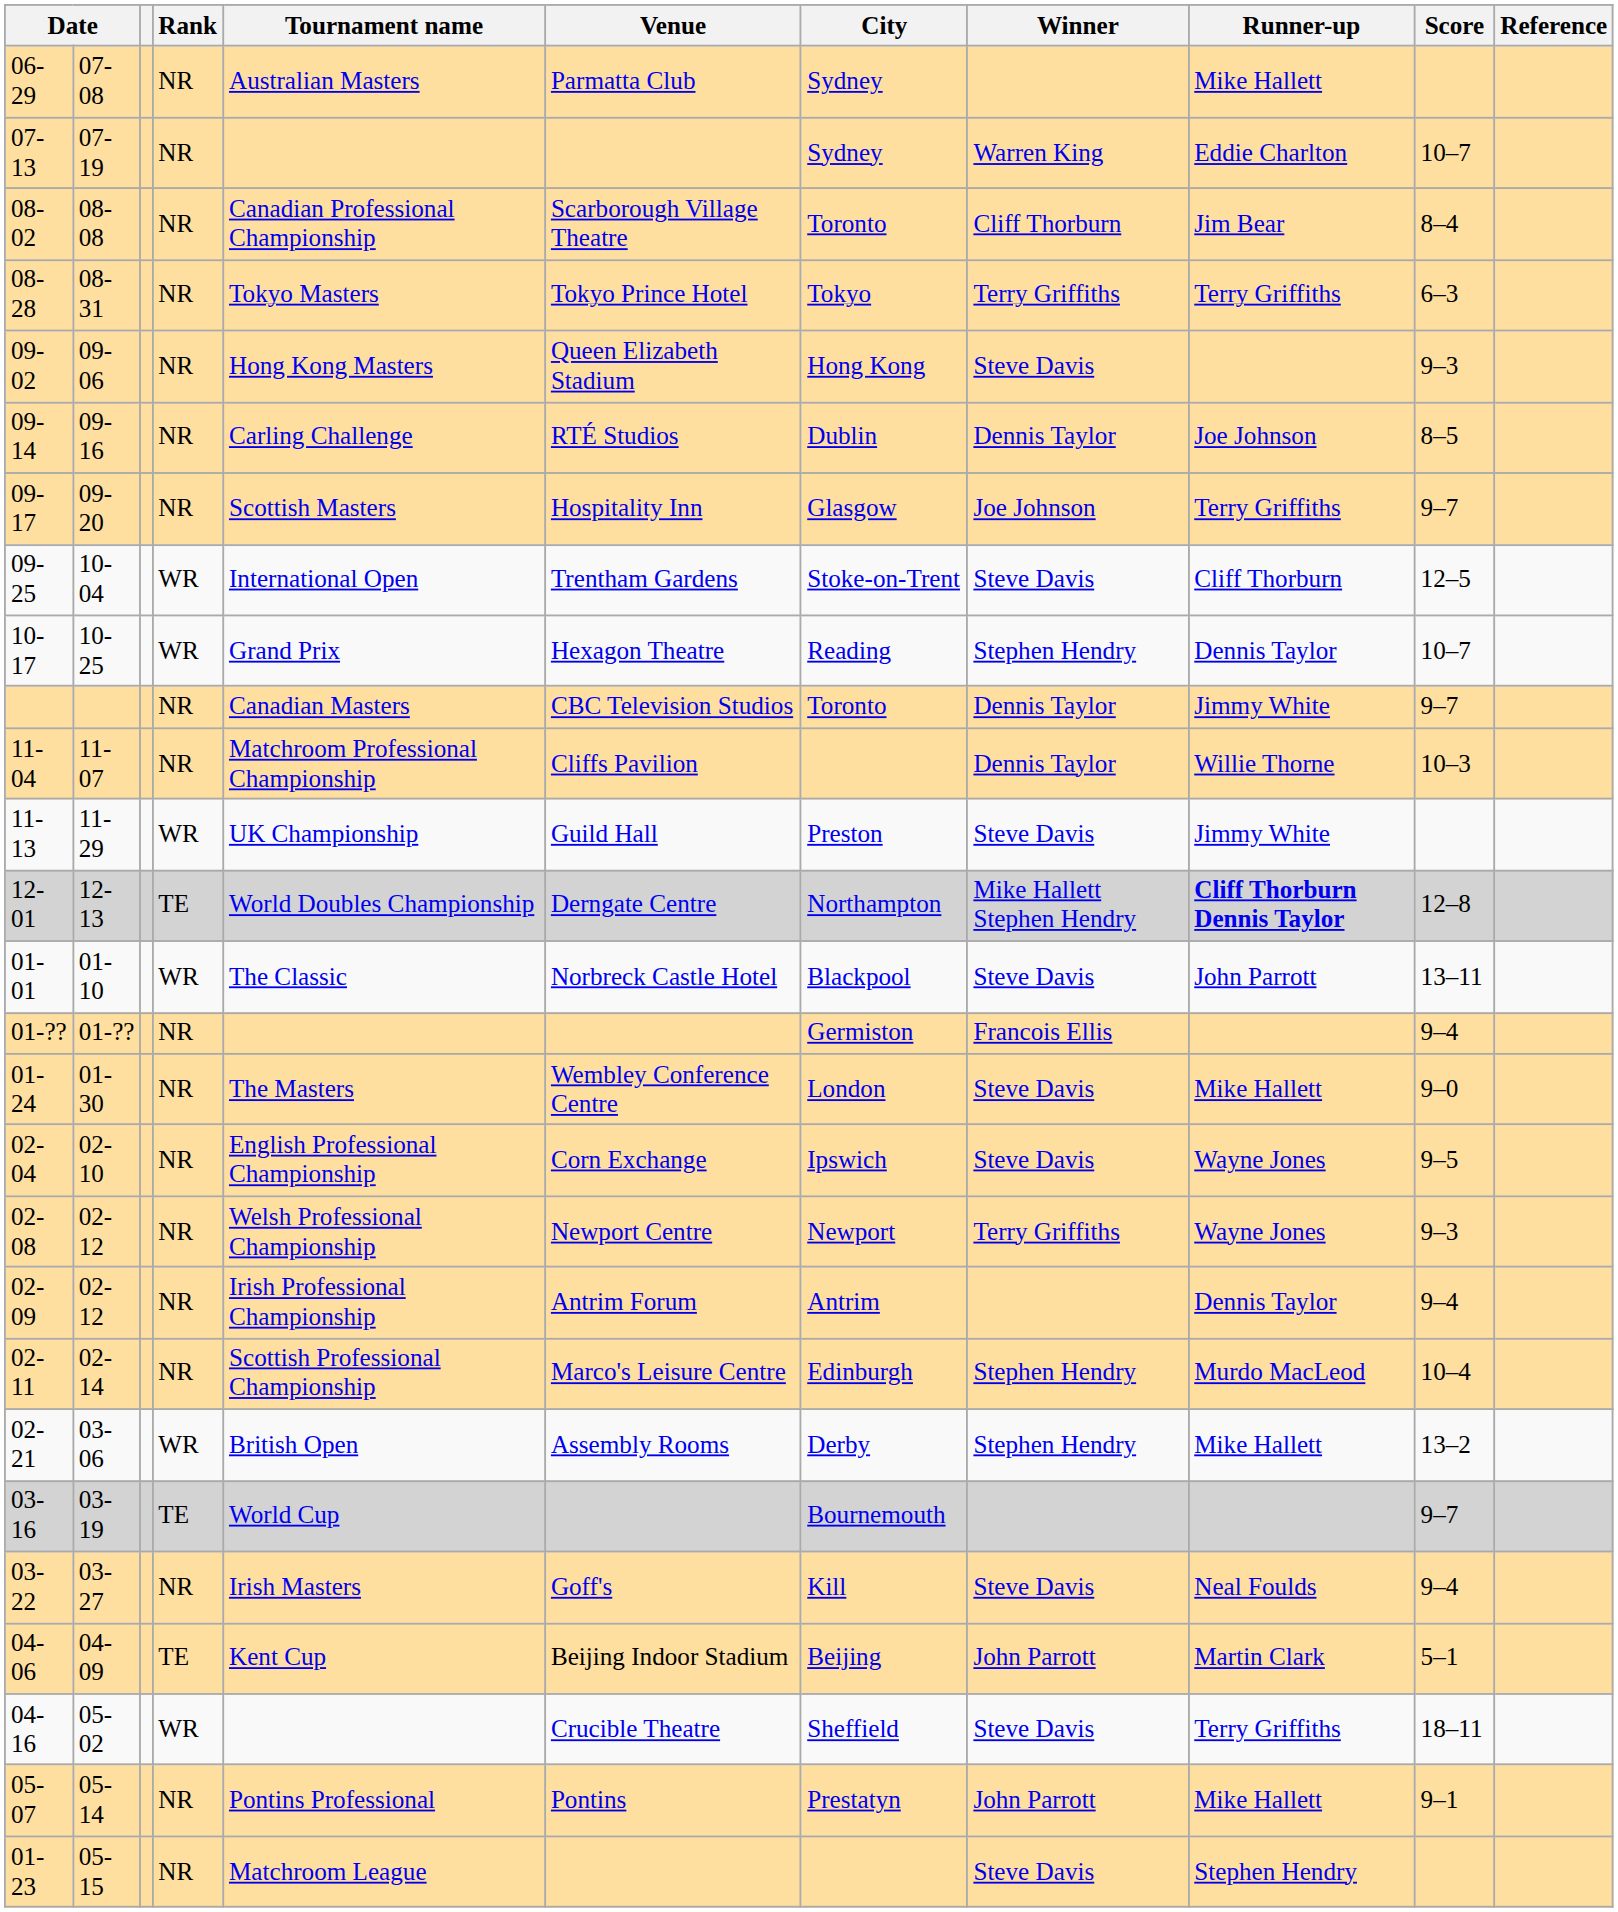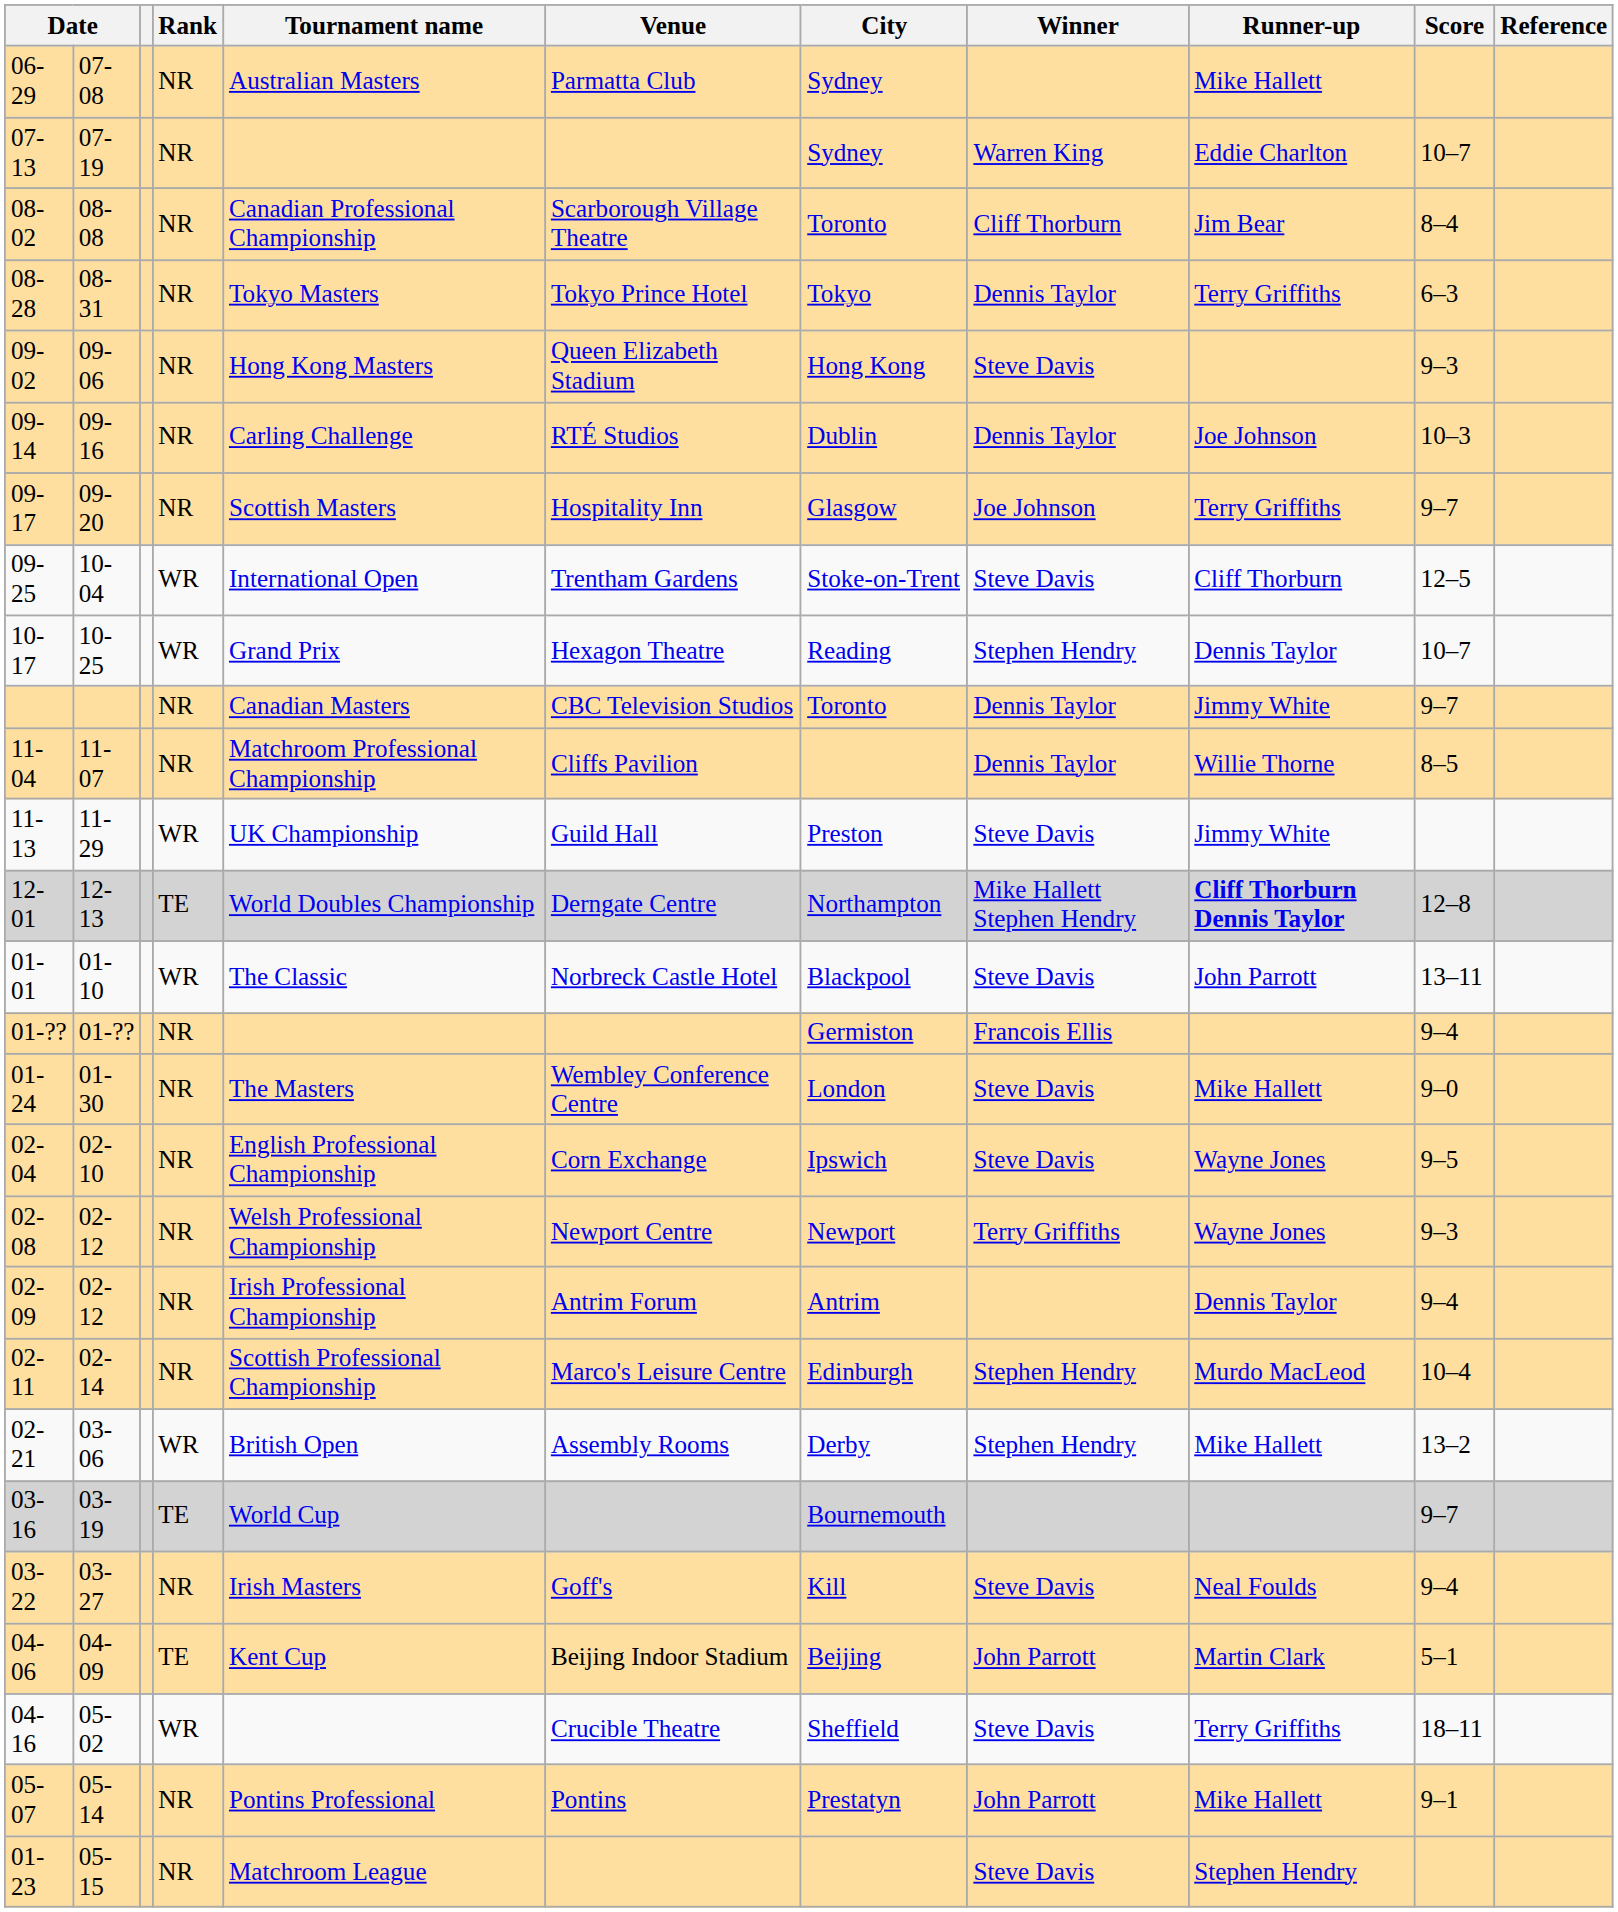 <table class="wikitable" style="font-size: 85%">
 <tr>
 <th colspan="2" width=40 align="center">Date</th>
 <th></th>
 <th>Rank</th>
 <th width=235>Tournament name</th>
 <th width=180>Venue</th>
 <th width=90>City</th>
 <th width=160>Winner</th>
 <th width=160>Runner-up</th>
 <th width=40>Score</th>
 <th width=20>Reference</th>
 </tr>
 <tr bgcolor="#ffdf9f">
 <td>06-29</td>
 <td>07-08</td>
 <td></td>
 <td>NR</td>
 <td><a href='#'>Australian Masters</a></td>
 <td><a href='#'>Parmatta Club</a></td>
 <td><a href='#'>Sydney</a></td>
 <td></td>
 <td> <a href='#'>Mike Hallett</a></td>
 <td></td>
 <td></td>
 </tr>
 <tr bgcolor="#ffdf9f">
 <td>07-13</td>
 <td>07-19</td>
 <td></td>
 <td>NR</td>
 <td></td>
 <td></td>
 <td><a href='#'>Sydney</a></td>
 <td> <a href='#'>Warren King</a></td>
 <td> <a href='#'>Eddie Charlton</a></td>
 <td>10–7</td>
 <td></td>
 </tr>
 <tr bgcolor="#ffdf9f">
 <td>08-02</td>
 <td>08-08</td>
 <td></td>
 <td>NR</td>
 <td><a href='#'>Canadian Professional Championship</a></td>
 <td><a href='#'>Scarborough Village Theatre</a></td>
 <td><a href='#'>Toronto</a></td>
 <td> <a href='#'>Cliff Thorburn</a></td>
 <td> <a href='#'>Jim Bear</a></td>
 <td>8–4</td>
 <td></td>
 </tr>
 <tr bgcolor="#ffdf9f">
 <td>08-28</td>
 <td>08-31</td>
 <td></td>
 <td>NR</td>
 <td><a href='#'>Tokyo Masters</a></td>
 <td><a href='#'>Tokyo Prince Hotel</a></td>
 <td><a href='#'>Tokyo</a></td>
-<td> <a href='#'>Terry Griffiths</a></td>
+<td> <a href='#'>Dennis Taylor</a></td>
 <td> <a href='#'>Terry Griffiths</a></td>
 <td>6–3</td>
 <td></td>
 </tr>
 <tr bgcolor="#ffdf9f">
 <td>09-02</td>
 <td>09-06</td>
 <td></td>
 <td>NR</td>
 <td><a href='#'>Hong Kong Masters</a></td>
 <td><a href='#'>Queen Elizabeth Stadium</a></td>
 <td><a href='#'>Hong Kong</a></td>
 <td> <a href='#'>Steve Davis</a></td>
 <td></td>
 <td>9–3</td>
 <td></td>
 </tr>
 <tr bgcolor="#ffdf9f">
 <td>09-14</td>
 <td>09-16</td>
 <td></td>
 <td>NR</td>
 <td><a href='#'>Carling Challenge</a></td>
 <td><a href='#'>RTÉ Studios</a></td>
 <td><a href='#'>Dublin</a></td>
 <td> <a href='#'>Dennis Taylor</a></td>
 <td> <a href='#'>Joe Johnson</a></td>
-<td>8–5</td>
+<td>10–3</td>
 <td></td>
 </tr>
 <tr bgcolor="#ffdf9f">
 <td>09-17</td>
 <td>09-20</td>
 <td></td>
 <td>NR</td>
 <td><a href='#'>Scottish Masters</a></td>
 <td><a href='#'>Hospitality Inn</a></td>
 <td><a href='#'>Glasgow</a></td>
 <td> <a href='#'>Joe Johnson</a></td>
 <td> <a href='#'>Terry Griffiths</a></td>
 <td>9–7</td>
 <td></td>
 </tr>
 <tr>
 <td>09-25</td>
 <td>10-04</td>
 <td></td>
 <td>WR</td>
 <td><a href='#'>International Open</a></td>
 <td><a href='#'>Trentham Gardens</a></td>
 <td><a href='#'>Stoke-on-Trent</a></td>
 <td> <a href='#'>Steve Davis</a></td>
 <td> <a href='#'>Cliff Thorburn</a></td>
 <td>12–5</td>
 <td></td>
 </tr>
 <tr>
 <td>10-17</td>
 <td>10-25</td>
 <td></td>
 <td>WR</td>
 <td><a href='#'>Grand Prix</a></td>
 <td><a href='#'>Hexagon Theatre</a></td>
 <td><a href='#'>Reading</a></td>
 <td> <a href='#'>Stephen Hendry</a></td>
 <td> <a href='#'>Dennis Taylor</a></td>
 <td>10–7</td>
 <td></td>
 </tr>
 <tr bgcolor="#ffdf9f">
 <td></td>
 <td></td>
 <td></td>
 <td>NR</td>
 <td><a href='#'>Canadian Masters</a></td>
 <td><a href='#'>CBC Television Studios</a></td>
 <td><a href='#'>Toronto</a></td>
 <td> <a href='#'>Dennis Taylor</a></td>
 <td> <a href='#'>Jimmy White</a></td>
 <td>9–7</td>
 <td></td>
 </tr>
 <tr bgcolor="#ffdf9f">
 <td>11-04</td>
 <td>11-07</td>
 <td></td>
 <td>NR</td>
 <td><a href='#'>Matchroom Professional Championship</a></td>
 <td><a href='#'>Cliffs Pavilion</a></td>
 <td></td>
 <td> <a href='#'>Dennis Taylor</a></td>
 <td> <a href='#'>Willie Thorne</a></td>
-<td>10–3</td>
+<td>8–5</td>
 <td></td>
 </tr>
 <tr>
 <td>11-13</td>
 <td>11-29</td>
 <td></td>
 <td>WR</td>
 <td><a href='#'>UK Championship</a></td>
 <td><a href='#'>Guild Hall</a></td>
 <td><a href='#'>Preston</a></td>
 <td> <a href='#'>Steve Davis</a></td>
 <td> <a href='#'>Jimmy White</a></td>
 <td></td>
 <td></td>
 </tr>
 <tr style="background:lightgray;">
 <td>12-01</td>
 <td>12-13</td>
 <td></td>
 <td>TE</td>
 <td><a href='#'>World Doubles Championship</a></td>
 <td><a href='#'>Derngate Centre</a></td>
 <td><a href='#'>Northampton</a></td>
 <td> <a href='#'>Mike Hallett</a><br> <a href='#'>Stephen Hendry</a></td>
 <td><strong> <a href='#'>Cliff Thorburn</a><br> <a href='#'>Dennis Taylor</a></strong></td>
 <td>12–8</td>
 <td></td>
 </tr>
 <tr>
 <td>01-01</td>
 <td>01-10</td>
 <td></td>
 <td>WR</td>
 <td><a href='#'>The Classic</a></td>
 <td><a href='#'>Norbreck Castle Hotel</a></td>
 <td><a href='#'>Blackpool</a></td>
 <td> <a href='#'>Steve Davis</a></td>
 <td> <a href='#'>John Parrott</a></td>
 <td>13–11</td>
 <td></td>
 </tr>
 <tr bgcolor="#ffdf9f">
 <td>01-??</td>
 <td>01-??</td>
 <td></td>
 <td>NR</td>
 <td></td>
 <td></td>
 <td><a href='#'>Germiston</a></td>
 <td> <a href='#'>Francois Ellis</a></td>
 <td></td>
 <td>9–4</td>
 <td></td>
 </tr>
 <tr bgcolor="#ffdf9f">
 <td>01-24</td>
 <td>01-30</td>
 <td></td>
 <td>NR</td>
 <td><a href='#'>The Masters</a></td>
 <td><a href='#'>Wembley Conference Centre</a></td>
 <td><a href='#'>London</a></td>
 <td> <a href='#'>Steve Davis</a></td>
 <td> <a href='#'>Mike Hallett</a></td>
 <td>9–0</td>
 <td></td>
 </tr>
 <tr bgcolor="#ffdf9f">
 <td>02-04</td>
 <td>02-10</td>
 <td></td>
 <td>NR</td>
 <td><a href='#'>English Professional Championship</a></td>
 <td><a href='#'>Corn Exchange</a></td>
 <td><a href='#'>Ipswich</a></td>
 <td> <a href='#'>Steve Davis</a></td>
 <td> <a href='#'>Wayne Jones</a></td>
 <td>9–5</td>
 <td></td>
 </tr>
 <tr bgcolor="#ffdf9f">
 <td>02-08</td>
 <td>02-12</td>
 <td></td>
 <td>NR</td>
 <td><a href='#'>Welsh Professional Championship</a></td>
 <td><a href='#'>Newport Centre</a></td>
 <td><a href='#'>Newport</a></td>
 <td> <a href='#'>Terry Griffiths</a></td>
 <td> <a href='#'>Wayne Jones</a></td>
 <td>9–3</td>
 <td></td>
 </tr>
 <tr bgcolor="#ffdf9f">
 <td>02-09</td>
 <td>02-12</td>
 <td></td>
 <td>NR</td>
 <td><a href='#'>Irish Professional Championship</a></td>
 <td><a href='#'>Antrim Forum</a></td>
 <td><a href='#'>Antrim</a></td>
 <td></td>
 <td> <a href='#'>Dennis Taylor</a></td>
 <td>9–4</td>
 <td></td>
 </tr>
 <tr bgcolor="#ffdf9f">
 <td>02-11</td>
 <td>02-14</td>
 <td></td>
 <td>NR</td>
 <td><a href='#'>Scottish Professional Championship</a></td>
 <td><a href='#'>Marco's Leisure Centre</a></td>
 <td><a href='#'>Edinburgh</a></td>
 <td> <a href='#'>Stephen Hendry</a></td>
 <td> <a href='#'>Murdo MacLeod</a></td>
 <td>10–4</td>
 <td></td>
 </tr>
 <tr>
 <td>02-21</td>
 <td>03-06</td>
 <td></td>
 <td>WR</td>
 <td><a href='#'>British Open</a></td>
 <td><a href='#'>Assembly Rooms</a></td>
 <td><a href='#'>Derby</a></td>
 <td> <a href='#'>Stephen Hendry</a></td>
 <td> <a href='#'>Mike Hallett</a></td>
 <td>13–2</td>
 <td></td>
 </tr>
 <tr style="background:lightgray;">
 <td>03-16</td>
 <td>03-19</td>
 <td></td>
 <td>TE</td>
 <td><a href='#'>World Cup</a></td>
 <td></td>
 <td><a href='#'>Bournemouth</a></td>
 <td></td>
 <td></td>
 <td>9–7</td>
 <td></td>
 </tr>
 <tr bgcolor="#ffdf9f">
 <td>03-22</td>
 <td>03-27</td>
 <td></td>
 <td>NR</td>
 <td><a href='#'>Irish Masters</a></td>
 <td><a href='#'>Goff's</a></td>
 <td><a href='#'>Kill</a></td>
 <td> <a href='#'>Steve Davis</a></td>
 <td> <a href='#'>Neal Foulds</a></td>
 <td>9–4</td>
 <td></td>
 </tr>
 <tr bgcolor="#ffdf9f">
 <td>04-06</td>
 <td>04-09</td>
 <td></td>
 <td>TE</td>
 <td><a href='#'>Kent Cup</a></td>
 <td>Beijing Indoor Stadium</td>
 <td><a href='#'>Beijing</a></td>
 <td> <a href='#'>John Parrott</a></td>
 <td> <a href='#'>Martin Clark</a></td>
 <td>5–1</td>
 <td></td>
 </tr>
 <tr>
 <td>04-16</td>
 <td>05-02</td>
 <td></td>
 <td>WR</td>
 <td></td>
 <td><a href='#'>Crucible Theatre</a></td>
 <td><a href='#'>Sheffield</a></td>
 <td> <a href='#'>Steve Davis</a></td>
 <td> <a href='#'>Terry Griffiths</a></td>
 <td>18–11</td>
 <td></td>
 </tr>
 <tr bgcolor="#ffdf9f">
 <td>05-07</td>
 <td>05-14</td>
 <td></td>
 <td>NR</td>
 <td><a href='#'>Pontins Professional</a></td>
 <td><a href='#'>Pontins</a></td>
 <td><a href='#'>Prestatyn</a></td>
 <td> <a href='#'>John Parrott</a></td>
 <td> <a href='#'>Mike Hallett</a></td>
 <td>9–1</td>
 <td></td>
 </tr>
 <tr bgcolor="#ffdf9f">
 <td>01-23</td>
 <td>05-15</td>
 <td></td>
 <td>NR</td>
 <td><a href='#'>Matchroom League</a></td>
 <td></td>
 <td></td>
 <td> <a href='#'>Steve Davis</a></td>
 <td> <a href='#'>Stephen Hendry</a></td>
 <td></td>
 <td></td>
 </tr>
 </table>
